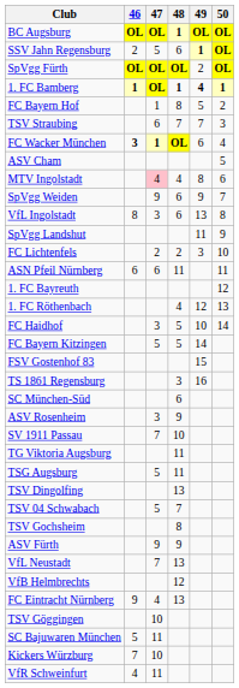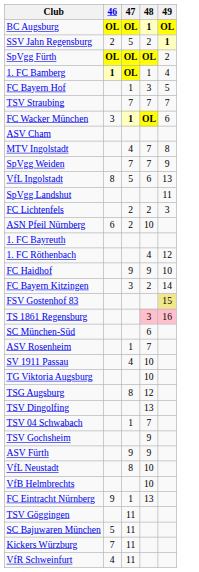 <table class="wikitable sortable">
 <tr>
 <th>Club</th>
 <th class="unsortable"><a href='#'>46</a></th>
 <th class="unsortable">47</th>
 <th class="unsortable">48</th>
 <th class="unsortable">49</th>
-<th class="unsortable">50</th>
 </tr>
 <tr align="center">
 <td align="left"><a href='#'>BC Augsburg</a></td>
 <td style="background:#FFFF00"><strong>OL</strong></td>
 <td style="background:#FFFF00"><strong>OL</strong></td>
 <td style="background:#ffffbf"><strong>1</strong></td>
 <td style="background:#FFFF00"><strong>OL</strong></td>
-<td style="background:#FFFF00"><strong>OL</strong></td>
 </tr>
 <tr align="center">
 <td align="left"><a href='#'>SSV Jahn Regensburg</a></td>
 <td>2</td>
 <td>5</td>
-<td>6</td>
+<td>2</td>
 <td style="background:#ffffbf"><strong>1</strong></td>
-<td style="background:#FFFF00"><strong>OL</strong></td>
 </tr>
 <tr align="center">
 <td align="left"><a href='#'>SpVgg Fürth</a></td>
 <td style="background:#FFFF00"><strong>OL</strong></td>
 <td style="background:#FFFF00"><strong>OL</strong></td>
 <td style="background:#FFFF00"><strong>OL</strong></td>
 <td>2</td>
-<td style="background:#FFFF00"><strong>OL</strong></td>
 </tr>
 <tr align="center">
 <td align="left"><a href='#'>1. FC Bamberg</a></td>
 <td style="background:#ffffbf"><strong>1</strong></td>
 <td style="background:#FFFF00"><strong>OL</strong></td>
-<td><strong>1</strong></td>
-<td><strong>4</strong></td>
-<td style="background:#ffffbf"><strong>1</strong></td>
+<td>1</td>
+<td>4</td>
 </tr>
 <tr align="center">
 <td align="left"><a href='#'>FC Bayern Hof</a></td>
 <td></td>
 <td>1</td>
-<td>8</td>
+<td>3</td>
 <td>5</td>
-<td>2</td>
 </tr>
 <tr align="center">
 <td align="left"><a href='#'>TSV Straubing</a></td>
 <td></td>
-<td>6</td>
 <td>7</td>
 <td>7</td>
-<td>3</td>
+<td>7</td>
 </tr>
 <tr align="center">
 <td align="left"><a href='#'>FC Wacker München</a></td>
-<td><strong>3</strong></td>
+<td>3</td>
 <td style="background:#ffffbf"><strong>1</strong></td>
 <td style="background:#FFFF00"><strong>OL</strong></td>
 <td>6</td>
-<td>4</td>
 </tr>
 <tr align="center">
 <td align="left"><a href='#'>ASV Cham</a></td>
 <td></td>
 <td></td>
 <td></td>
 <td></td>
-<td>5</td>
 </tr>
 <tr align="center">
 <td align="left"><a href='#'>MTV Ingolstadt</a></td>
 <td></td>
-<td style="background: pink;">4</td>
 <td>4</td>
+<td>7</td>
 <td>8</td>
-<td>6</td>
 </tr>
 <tr align="center">
 <td align="left"><a href='#'>SpVgg Weiden</a></td>
 <td></td>
+<td>7</td>
+<td>7</td>
 <td>9</td>
-<td>6</td>
-<td>9</td>
-<td>7</td>
 </tr>
 <tr align="center">
 <td align="left"><a href='#'>VfL Ingolstadt</a></td>
 <td>8</td>
-<td>3</td>
+<td>5</td>
 <td>6</td>
 <td>13</td>
-<td>8</td>
 </tr>
 <tr align="center">
 <td align="left"><a href='#'>SpVgg Landshut</a></td>
 <td></td>
 <td></td>
 <td></td>
 <td>11</td>
-<td>9</td>
 </tr>
 <tr align="center">
 <td align="left"><a href='#'>FC Lichtenfels</a></td>
 <td></td>
 <td>2</td>
 <td>2</td>
 <td>3</td>
-<td>10</td>
 </tr>
 <tr align="center">
 <td align="left"><a href='#'>ASN Pfeil Nürnberg</a></td>
 <td>6</td>
-<td>6</td>
-<td>11</td>
+<td>2</td>
+<td>10</td>
 <td></td>
-<td>11</td>
 </tr>
 <tr align="center">
 <td align="left"><a href='#'>1. FC Bayreuth</a></td>
 <td></td>
 <td></td>
 <td></td>
 <td></td>
-<td>12</td>
 </tr>
 <tr align="center">
 <td align="left"><a href='#'>1. FC Röthenbach</a></td>
 <td></td>
 <td></td>
 <td>4</td>
 <td>12</td>
-<td>13</td>
 </tr>
 <tr align="center">
 <td align="left"><a href='#'>FC Haidhof</a></td>
 <td></td>
-<td>3</td>
-<td>5</td>
+<td>9</td>
+<td>9</td>
 <td>10</td>
-<td>14</td>
 </tr>
 <tr align="center">
 <td align="left"><a href='#'>FC Bayern Kitzingen</a></td>
 <td></td>
-<td>5</td>
-<td>5</td>
+<td>3</td>
+<td>2</td>
 <td>14</td>
-<td></td>
 </tr>
 <tr align="center">
 <td align="left"><a href='#'>FSV Gostenhof 83</a></td>
 <td></td>
 <td></td>
 <td></td>
-<td>15</td>
-<td></td>
+<td style="background: khaki;">15</td>
 </tr>
 <tr align="center">
 <td align="left"><a href='#'>TS 1861 Regensburg</a></td>
 <td></td>
 <td></td>
-<td>3</td>
-<td>16</td>
-<td></td>
+<td style="background: pink;">3</td>
+<td style="background: pink;">16</td>
 </tr>
 <tr align="center">
 <td align="left"><a href='#'>SC München-Süd</a></td>
 <td></td>
 <td></td>
 <td>6</td>
 <td></td>
-<td></td>
 </tr>
 <tr align="center">
 <td align="left"><a href='#'>ASV Rosenheim</a></td>
 <td></td>
-<td>3</td>
-<td>9</td>
-<td></td>
+<td>1</td>
+<td>7</td>
 <td></td>
 </tr>
 <tr align="center">
 <td align="left"><a href='#'>SV 1911 Passau</a></td>
 <td></td>
-<td>7</td>
+<td>4</td>
 <td>10</td>
-<td></td>
 <td></td>
 </tr>
 <tr align="center">
 <td align="left"><a href='#'>TG Viktoria Augsburg</a></td>
 <td></td>
 <td></td>
-<td>11</td>
-<td></td>
+<td>10</td>
 <td></td>
 </tr>
 <tr align="center">
 <td align="left"><a href='#'>TSG Augsburg</a></td>
 <td></td>
-<td>5</td>
-<td>11</td>
-<td></td>
+<td>8</td>
+<td>12</td>
 <td></td>
 </tr>
 <tr align="center">
 <td align="left"><a href='#'>TSV Dingolfing</a></td>
 <td></td>
 <td></td>
 <td>13</td>
 <td></td>
-<td></td>
 </tr>
 <tr align="center">
 <td align="left"><a href='#'>TSV 04 Schwabach</a></td>
 <td></td>
-<td>5</td>
+<td>1</td>
 <td>7</td>
-<td></td>
 <td></td>
 </tr>
 <tr align="center">
 <td align="left"><a href='#'>TSV Gochsheim</a></td>
 <td></td>
 <td></td>
-<td>8</td>
-<td></td>
+<td>9</td>
 <td></td>
 </tr>
 <tr align="center">
 <td align="left"><a href='#'>ASV Fürth</a></td>
 <td></td>
 <td>9</td>
 <td>9</td>
 <td></td>
-<td></td>
 </tr>
 <tr align="center">
 <td align="left"><a href='#'>VfL Neustadt</a></td>
 <td></td>
-<td>7</td>
-<td>13</td>
-<td></td>
+<td>8</td>
+<td>10</td>
 <td></td>
 </tr>
 <tr align="center">
 <td align="left"><a href='#'>VfB Helmbrechts</a></td>
 <td></td>
 <td></td>
-<td>12</td>
-<td></td>
+<td>10</td>
 <td></td>
 </tr>
 <tr align="center">
 <td align="left"><a href='#'>FC Eintracht Nürnberg</a></td>
 <td>9</td>
-<td>4</td>
+<td>1</td>
 <td>13</td>
-<td></td>
 <td></td>
 </tr>
 <tr align="center">
 <td align="left"><a href='#'>TSV Göggingen</a></td>
 <td></td>
-<td>10</td>
-<td></td>
+<td>11</td>
 <td></td>
 <td></td>
 </tr>
 <tr align="center">
 <td align="left"><a href='#'>SC Bajuwaren München</a></td>
 <td>5</td>
 <td>11</td>
 <td></td>
 <td></td>
-<td></td>
 </tr>
 <tr align="center">
 <td align="left"><a href='#'>Kickers Würzburg</a></td>
 <td>7</td>
-<td>10</td>
-<td></td>
+<td>11</td>
 <td></td>
 <td></td>
 </tr>
 <tr align="center">
 <td align="left"><a href='#'>VfR Schweinfurt</a></td>
 <td>4</td>
 <td>11</td>
 <td></td>
 <td></td>
-<td></td>
 </tr>
 </table>
